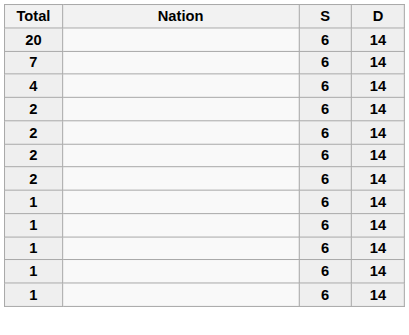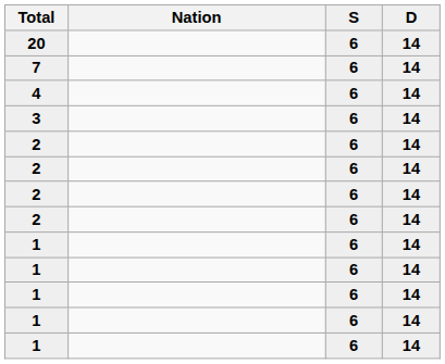 <table class="wikitable" style="font-size:90%;">
 <tr>
 <th width=50>Total</th>
 <th width=225>Nation</th>
 <th width=45 style="background:#efefef"> S </th>
 <th width=45 style="background:#efefef"> D </th>
 </tr>
 <tr align=center>
 <td bgcolor=#efefef><strong>20</strong></td>
 <td align=left></td>
 <td bgcolor=#efefef><strong>6</strong></td>
 <td bgcolor=#efefef><strong>14</strong></td>
 </tr>
 <tr align=center>
 <td bgcolor=#efefef><strong>7</strong></td>
 <td align=left></td>
 <td bgcolor=#efefef><strong>6</strong></td>
 <td bgcolor=#efefef><strong>14</strong></td>
 </tr>
 <tr align=center>
 <td bgcolor=#efefef><strong>4</strong></td>
+<td align=left></td>
+<td bgcolor=#efefef><strong>6</strong></td>
+<td bgcolor=#efefef><strong>14</strong></td>
+</tr>
+<tr align=center>
+<td bgcolor=#efefef><strong>3</strong></td>
 <td align=left></td>
 <td bgcolor=#efefef><strong>6</strong></td>
 <td bgcolor=#efefef><strong>14</strong></td>
 </tr>
 <tr align=center>
 <td bgcolor=#efefef><strong>2</strong></td>
 <td align=left></td>
 <td bgcolor=#efefef><strong>6</strong></td>
 <td bgcolor=#efefef><strong>14</strong></td>
 </tr>
 <tr align=center>
 <td bgcolor=#efefef><strong>2</strong></td>
 <td align=left></td>
 <td bgcolor=#efefef><strong>6</strong></td>
 <td bgcolor=#efefef><strong>14</strong></td>
 </tr>
 <tr align=center>
 <td bgcolor=#efefef><strong>2</strong></td>
 <td align=left></td>
 <td bgcolor=#efefef><strong>6</strong></td>
 <td bgcolor=#efefef><strong>14</strong></td>
 </tr>
 <tr align=center>
 <td bgcolor=#efefef><strong>2</strong></td>
 <td align=left></td>
 <td bgcolor=#efefef><strong>6</strong></td>
 <td bgcolor=#efefef><strong>14</strong></td>
 </tr>
 <tr align=center>
 <td bgcolor=#efefef><strong>1</strong></td>
 <td align=left></td>
 <td bgcolor=#efefef><strong>6</strong></td>
 <td bgcolor=#efefef><strong>14</strong></td>
 </tr>
 <tr align=center>
 <td bgcolor=#efefef><strong>1</strong></td>
 <td align=left></td>
 <td bgcolor=#efefef><strong>6</strong></td>
 <td bgcolor=#efefef><strong>14</strong></td>
 </tr>
 <tr align=center>
 <td bgcolor=#efefef><strong>1</strong></td>
 <td align=left></td>
 <td bgcolor=#efefef><strong>6</strong></td>
 <td bgcolor=#efefef><strong>14</strong></td>
 </tr>
 <tr align=center>
 <td bgcolor=#efefef><strong>1</strong></td>
 <td align=left></td>
 <td bgcolor=#efefef><strong>6</strong></td>
 <td bgcolor=#efefef><strong>14</strong></td>
 </tr>
 <tr align=center>
 <td bgcolor=#efefef><strong>1</strong></td>
 <td align=left></td>
 <td bgcolor=#efefef><strong>6</strong></td>
 <td bgcolor=#efefef><strong>14</strong></td>
 </tr>
 </table>
